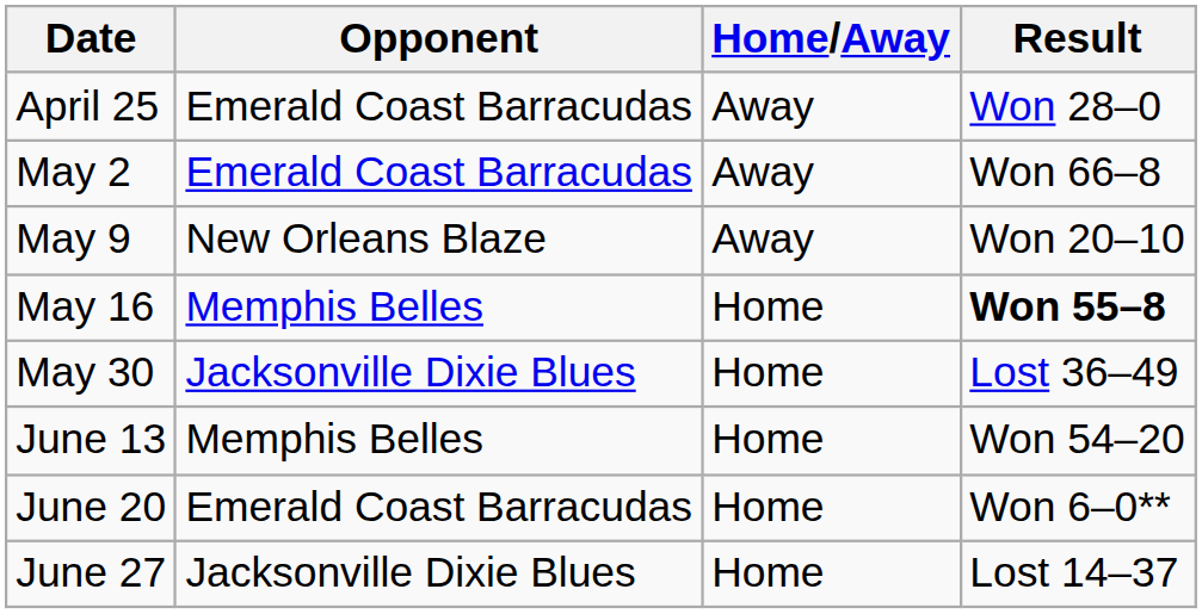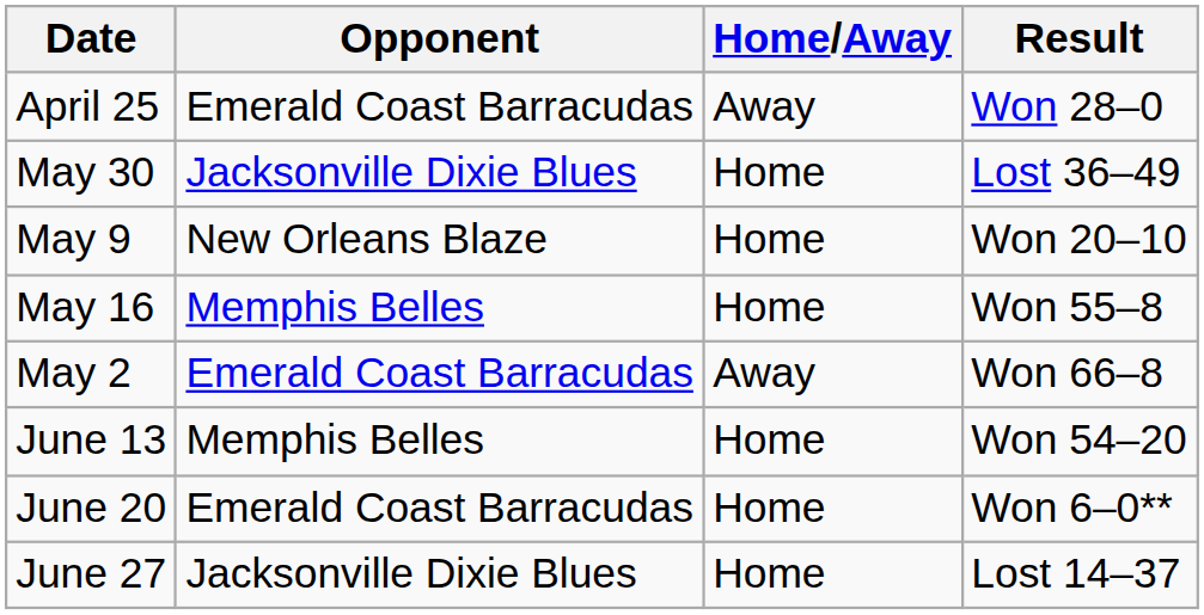 <table class="wikitable">
 <tr>
 <th>Date</th>
 <th>Opponent</th>
 <th><a href='#'>Home</a>/<a href='#'>Away</a></th>
 <th>Result</th>
 </tr>
 <tr>
 <td>April 25</td>
 <td>Emerald Coast Barracudas</td>
 <td>Away</td>
 <td><a href='#'>Won</a> 28–0</td>
 </tr>
 <tr>
-<td>May 2</td>
-<td><a href='#'>Emerald Coast Barracudas</a></td>
-<td>Away</td>
-<td>Won 66–8</td>
+<td>May 30</td>
+<td><a href='#'>Jacksonville Dixie Blues</a></td>
+<td>Home</td>
+<td><a href='#'>Lost</a> 36–49</td>
 </tr>
 <tr>
 <td>May 9</td>
 <td>New Orleans Blaze</td>
-<td>Away</td>
+<td>Home</td>
 <td>Won 20–10</td>
 </tr>
 <tr>
 <td>May 16</td>
 <td><a href='#'>Memphis Belles</a></td>
 <td>Home</td>
-<td><strong>Won 55–8</strong></td>
+<td>Won 55–8</td>
 </tr>
 <tr>
-<td>May 30</td>
-<td><a href='#'>Jacksonville Dixie Blues</a></td>
-<td>Home</td>
-<td><a href='#'>Lost</a> 36–49</td>
+<td>May 2</td>
+<td><a href='#'>Emerald Coast Barracudas</a></td>
+<td>Away</td>
+<td>Won 66–8</td>
 </tr>
 <tr>
 <td>June 13</td>
 <td>Memphis Belles</td>
 <td>Home</td>
 <td>Won 54–20</td>
 </tr>
 <tr>
 <td>June 20</td>
 <td>Emerald Coast Barracudas</td>
 <td>Home</td>
 <td>Won 6–0**</td>
 </tr>
 <tr>
 <td>June 27</td>
 <td>Jacksonville Dixie Blues</td>
 <td>Home</td>
 <td>Lost 14–37</td>
 </tr>
 </table>
